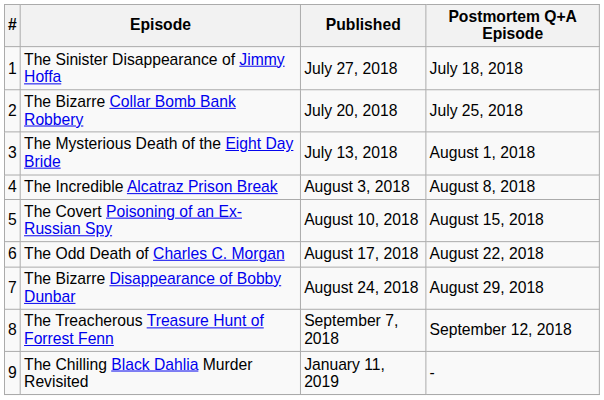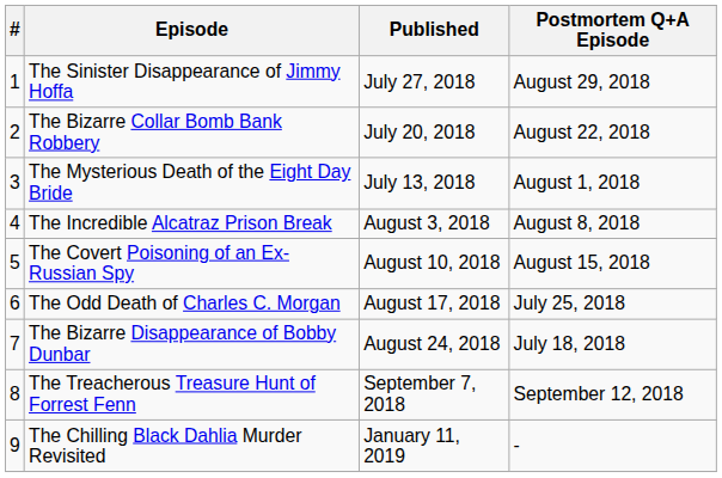 <table class="wikitable mw-collapsible">
 <tr>
 <th>#</th>
 <th>Episode</th>
 <th>Published</th>
 <th>Postmortem Q+A Episode</th>
 </tr>
 <tr>
 <td>1</td>
 <td>The Sinister Disappearance of <a href='#'>Jimmy Hoffa</a></td>
 <td>July 27, 2018</td>
-<td>July 18, 2018</td>
+<td>August 29, 2018</td>
 </tr>
 <tr>
 <td>2</td>
 <td>The Bizarre <a href='#'>Collar Bomb Bank Robbery</a></td>
 <td>July 20, 2018</td>
-<td>July 25, 2018</td>
+<td>August 22, 2018</td>
 </tr>
 <tr>
 <td>3</td>
 <td>The Mysterious Death of the <a href='#'>Eight Day Bride</a></td>
 <td>July 13, 2018</td>
 <td>August 1, 2018</td>
 </tr>
 <tr>
 <td>4</td>
 <td>The Incredible <a href='#'>Alcatraz Prison Break</a></td>
 <td>August 3, 2018</td>
 <td>August 8, 2018</td>
 </tr>
 <tr>
 <td>5</td>
 <td>The Covert <a href='#'>Poisoning of an Ex-Russian Spy</a></td>
 <td>August 10, 2018</td>
 <td>August 15, 2018</td>
 </tr>
 <tr>
 <td>6</td>
 <td>The Odd Death of <a href='#'>Charles C. Morgan</a></td>
 <td>August 17, 2018</td>
-<td>August 22, 2018</td>
+<td>July 25, 2018</td>
 </tr>
 <tr>
 <td>7</td>
 <td>The Bizarre <a href='#'>Disappearance of Bobby Dunbar</a></td>
 <td>August 24, 2018</td>
-<td>August 29, 2018</td>
+<td>July 18, 2018</td>
 </tr>
 <tr>
 <td>8</td>
 <td>The Treacherous <a href='#'>Treasure Hunt of Forrest Fenn</a></td>
 <td>September 7, 2018</td>
 <td>September 12, 2018</td>
 </tr>
 <tr>
 <td>9</td>
 <td>The Chilling <a href='#'>Black Dahlia</a> Murder Revisited</td>
 <td>January 11, 2019</td>
 <td>-</td>
 </tr>
 <tr>
 </tr>
 </table>
